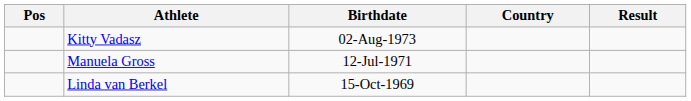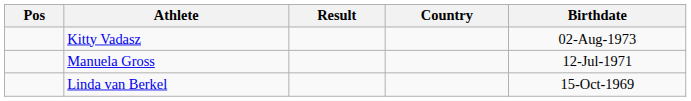 <table class="wikitable"  style="text-align:center; width:60%;">
 <tr>
 <th>Pos</th>
 <th>Athlete</th>
+<th>Result</th>
+<th>Country</th>
 <th>Birthdate</th>
-<th>Country</th>
-<th>Result</th>
 </tr>
 <tr>
 <td align=center></td>
 <td align=left><a href='#'>Kitty Vadasz</a></td>
+<td></td>
+<td align=left></td>
 <td>02-Aug-1973</td>
-<td align=left></td>
-<td></td>
 </tr>
 <tr>
 <td align=center></td>
 <td align=left><a href='#'>Manuela Gross</a></td>
+<td></td>
+<td align=left></td>
 <td>12-Jul-1971</td>
-<td align=left></td>
-<td></td>
 </tr>
 <tr>
 <td align=center></td>
 <td align=left><a href='#'>Linda van Berkel</a></td>
+<td></td>
+<td align=left></td>
 <td>15-Oct-1969</td>
-<td align=left></td>
-<td></td>
 </tr>
 </table>
